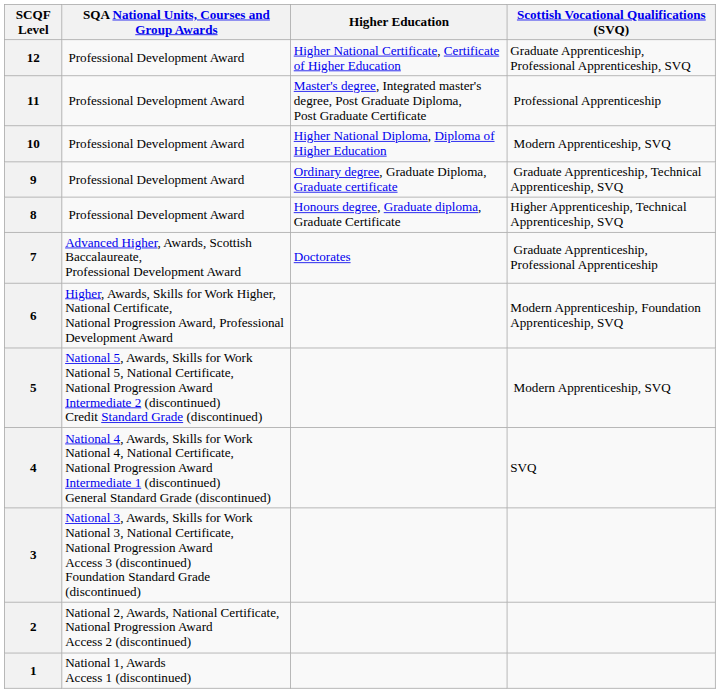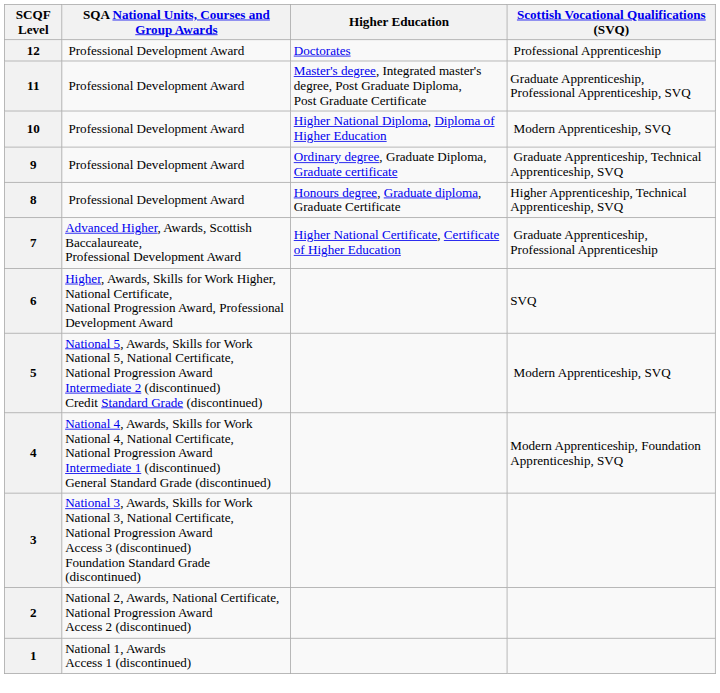 <table class="wikitable">
 <tr>
 <th>SCQF Level</th>
 <th>SQA <a href='#'>National Units, Courses and Group Awards</a></th>
 <th>Higher Education</th>
 <th><a href='#'>Scottish Vocational Qualifications</a> (SVQ)</th>
 </tr>
 <tr>
 <th>12</th>
 <td> Professional Development Award</td>
-<td><a href='#'>Higher National Certificate</a>, <a href='#'>Certificate of Higher Education</a></td>
-<td>Graduate Apprenticeship, Professional Apprenticeship, SVQ</td>
+<td><a href='#'>Doctorates</a></td>
+<td> Professional Apprenticeship</td>
 </tr>
 <tr>
 <th>11</th>
 <td> Professional Development Award</td>
 <td><a href='#'>Master's degree</a>, Integrated master's degree, Post Graduate Diploma,<br>Post Graduate Certificate</td>
-<td> Professional Apprenticeship</td>
+<td>Graduate Apprenticeship, Professional Apprenticeship, SVQ</td>
 </tr>
 <tr>
 <th>10</th>
 <td> Professional Development Award</td>
 <td><a href='#'>Higher National Diploma</a>, <a href='#'>Diploma of Higher Education</a></td>
 <td> Modern Apprenticeship, SVQ</td>
 </tr>
 <tr>
 <th>9</th>
 <td> Professional Development Award</td>
 <td><a href='#'>Ordinary degree</a>, Graduate Diploma, <a href='#'>Graduate certificate</a></td>
 <td> Graduate Apprenticeship, Technical Apprenticeship, SVQ</td>
 </tr>
 <tr>
 <th>8</th>
 <td> Professional Development Award</td>
 <td><a href='#'>Honours degree</a>, <a href='#'>Graduate diploma</a>, Graduate Certificate</td>
 <td>Higher Apprenticeship, Technical Apprenticeship, SVQ</td>
 </tr>
 <tr>
 <th>7</th>
 <td><a href='#'>Advanced Higher</a>, Awards, Scottish Baccalaureate,<br>Professional Development Award</td>
-<td><a href='#'>Doctorates</a></td>
+<td><a href='#'>Higher National Certificate</a>, <a href='#'>Certificate of Higher Education</a></td>
 <td> Graduate Apprenticeship, Professional Apprenticeship</td>
 </tr>
 <tr>
 <th>6</th>
 <td><a href='#'>Higher</a>, Awards, Skills for Work Higher, National Certificate,<br>National Progression Award, Professional Development Award</td>
 <td> </td>
-<td>Modern Apprenticeship, Foundation Apprenticeship, SVQ</td>
+<td>SVQ</td>
 </tr>
 <tr>
 <th>5</th>
 <td><a href='#'>National 5</a>, Awards, Skills for Work National 5, National Certificate,<br>National Progression Award<br><a href='#'>Intermediate 2</a> (discontinued) <br>Credit <a href='#'>Standard Grade</a> (discontinued)</td>
 <td> </td>
 <td> Modern Apprenticeship, SVQ</td>
 </tr>
 <tr>
 <th>4</th>
 <td><a href='#'>National 4</a>, Awards, Skills for Work National 4, National Certificate,<br>National Progression Award<br><a href='#'>Intermediate 1</a> (discontinued) <br>General Standard Grade (discontinued)</td>
 <td> </td>
-<td>SVQ</td>
+<td>Modern Apprenticeship, Foundation Apprenticeship, SVQ</td>
 </tr>
 <tr>
 <th>3</th>
 <td><a href='#'>National 3</a>, Awards, Skills for Work National 3, National Certificate,<br>National Progression Award<br>Access 3 (discontinued) <br>Foundation Standard Grade (discontinued)</td>
 <td> </td>
 <td></td>
 </tr>
 <tr>
 <th>2</th>
 <td>National 2, Awards, National Certificate, National Progression Award<br>Access 2 (discontinued)</td>
 <td> </td>
 <td> </td>
 </tr>
 <tr>
 <th>1</th>
 <td>National 1, Awards<br>Access 1 (discontinued)</td>
 <td> </td>
 <td> </td>
 </tr>
 </table>
